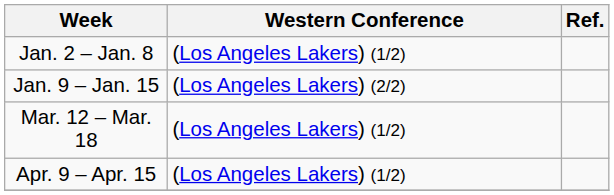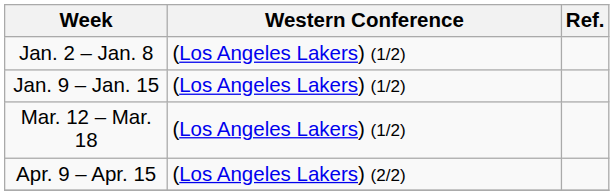 <table class="wikitable sortable" style="text-align:left">
 <tr>
 <th width=120px>Week</th>
 <th width=300px>Western Conference</th>
 <th class=unsortable>Ref.</th>
 </tr>
 <tr>
 <td align=center>Jan. 2 – Jan. 8</td>
 <td> (<a href='#'>Los Angeles Lakers</a>) <small>(1/2)</small></td>
 <td align=center></td>
 </tr>
 <tr>
 <td align=center>Jan. 9 – Jan. 15</td>
-<td> (<a href='#'>Los Angeles Lakers</a>) <small>(2/2)</small></td>
+<td> (<a href='#'>Los Angeles Lakers</a>) <small>(1/2)</small></td>
 <td align=center></td>
 </tr>
 <tr>
 <td align=center>Mar. 12 – Mar. 18</td>
 <td> (<a href='#'>Los Angeles Lakers</a>) <small>(1/2)</small></td>
 <td align=center></td>
 </tr>
 <tr>
 <td align=center>Apr. 9 – Apr. 15</td>
-<td> (<a href='#'>Los Angeles Lakers</a>) <small>(1/2)</small></td>
+<td> (<a href='#'>Los Angeles Lakers</a>) <small>(2/2)</small></td>
 <td align=center></td>
 </tr>
 <tr>
 </tr>
 </table>
